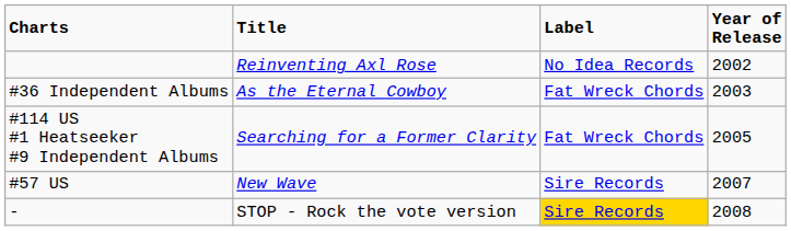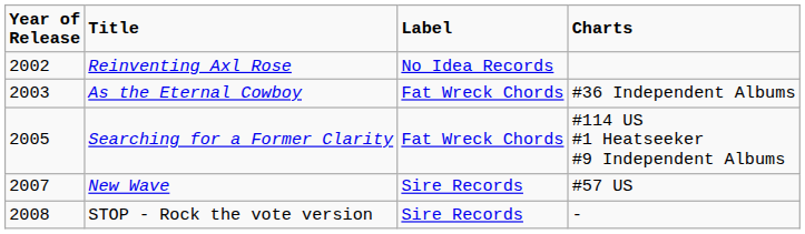 <table class="wikitable">
 <tr>
-<td><strong>Charts</strong></td>
+<td><strong>Year of<br> Release</strong></td>
 <td><strong>Title</strong></td>
 <td><strong>Label</strong></td>
-<td><strong>Year of<br> Release</strong></td>
+<td><strong>Charts</strong></td>
 </tr>
 <tr>
-<td></td>
+<td>2002</td>
 <td><em><a href='#'>Reinventing Axl Rose</a></em></td>
 <td><a href='#'>No Idea Records</a></td>
-<td>2002</td>
+<td></td>
 </tr>
 <tr>
-<td>#36 Independent Albums</td>
+<td>2003</td>
 <td><em><a href='#'>As the Eternal Cowboy</a></em></td>
 <td><a href='#'>Fat Wreck Chords</a></td>
-<td>2003</td>
+<td>#36 Independent Albums</td>
 </tr>
 <tr>
-<td>#114 US<br>#1 Heatseeker<br>#9 Independent Albums</td>
+<td>2005</td>
 <td><em><a href='#'>Searching for a Former Clarity</a></em></td>
 <td><a href='#'>Fat Wreck Chords</a></td>
-<td>2005</td>
+<td>#114 US<br>#1 Heatseeker<br>#9 Independent Albums</td>
 </tr>
 <tr>
-<td>#57 US</td>
+<td>2007</td>
 <td><em><a href='#'>New Wave</a></em></td>
 <td><a href='#'>Sire Records</a></td>
-<td>2007</td>
+<td>#57 US</td>
 </tr>
 <tr>
+<td>2008</td>
+<td>STOP - Rock the vote version</td>
+<td><a href='#'>Sire Records</a></td>
 <td>-</td>
-<td>STOP - Rock the vote version</td>
-<td style="background: gold;"><a href='#'>Sire Records</a></td>
-<td>2008</td>
 </tr>
 </table>
